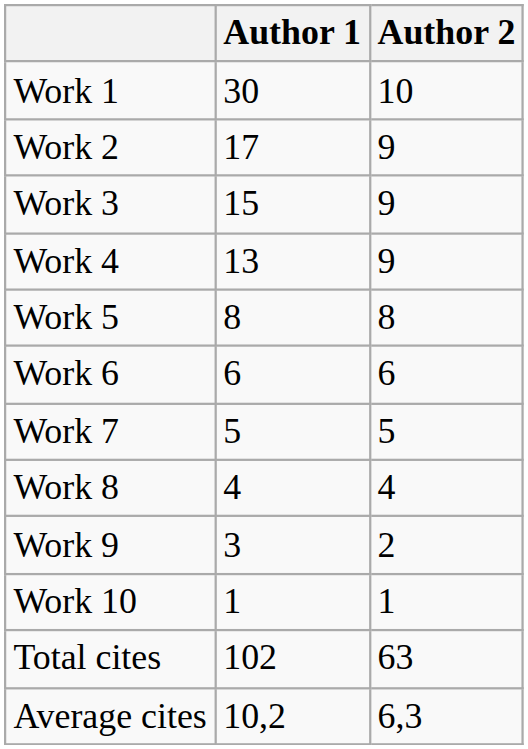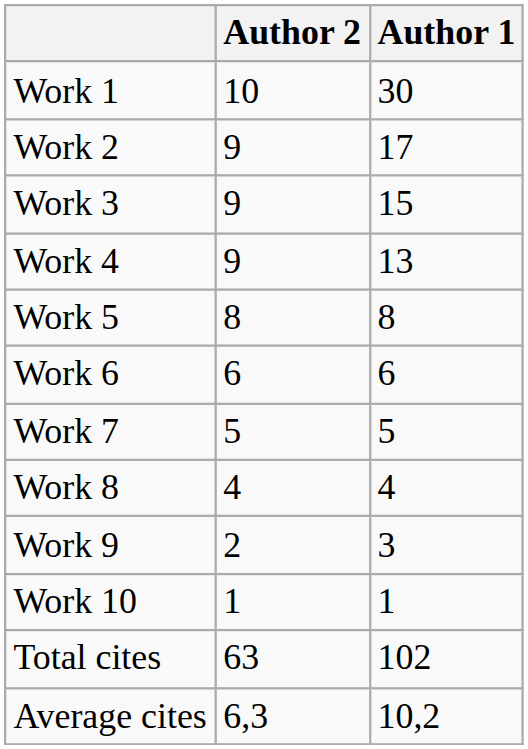 <table class="wikitable">
 <tr>
 <th></th>
+<th>Author 2</th>
 <th>Author 1</th>
-<th>Author 2</th>
 </tr>
 <tr>
 <td>Work 1</td>
+<td>10</td>
 <td>30</td>
-<td>10</td>
 </tr>
 <tr>
 <td>Work 2</td>
+<td>9</td>
 <td>17</td>
-<td>9</td>
 </tr>
 <tr>
 <td>Work 3</td>
+<td>9</td>
 <td>15</td>
-<td>9</td>
 </tr>
 <tr>
 <td>Work 4</td>
+<td>9</td>
 <td>13</td>
-<td>9</td>
 </tr>
 <tr>
 <td>Work 5</td>
 <td>8</td>
 <td>8</td>
 </tr>
 <tr>
 <td>Work 6</td>
 <td>6</td>
 <td>6</td>
 </tr>
 <tr>
 <td>Work 7</td>
 <td>5</td>
 <td>5</td>
 </tr>
 <tr>
 <td>Work 8</td>
 <td>4</td>
 <td>4</td>
 </tr>
 <tr>
 <td>Work 9</td>
+<td>2</td>
 <td>3</td>
-<td>2</td>
 </tr>
 <tr>
 <td>Work 10</td>
 <td>1</td>
 <td>1</td>
 </tr>
 <tr>
 <td>Total cites</td>
+<td>63</td>
 <td>102</td>
-<td>63</td>
 </tr>
 <tr>
 <td>Average cites</td>
+<td>6,3</td>
 <td>10,2</td>
-<td>6,3</td>
 </tr>
 </table>
